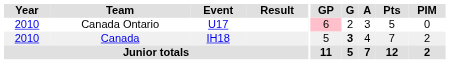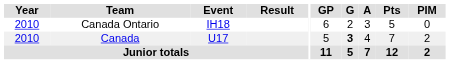 <table border="0" cellpadding="1" cellspacing="0" ID="Table3" style="text-align:center; width:40em">
 <tr ALIGN="center" bgcolor="#e0e0e0">
 <th>Year</th>
 <th>Team</th>
 <th>Event</th>
 <th>Result</th>
 <th rowspan="99" bgcolor="#ffffff"></th>
 <th>GP</th>
 <th>G</th>
 <th>A</th>
 <th>Pts</th>
 <th>PIM</th>
 </tr>
 <tr>
 <td><a href='#'>2010</a></td>
 <td>Canada Ontario</td>
-<td><a href='#'>U17</a></td>
+<td><a href='#'>IH18</a></td>
 <td></td>
-<td style="background: pink;">6</td>
+<td>6</td>
 <td>2</td>
 <td>3</td>
 <td>5</td>
 <td>0</td>
 </tr>
 <tr bgcolor="#f0f0f0">
 <td><a href='#'>2010</a></td>
 <td><a href='#'>Canada</a></td>
-<td><a href='#'>IH18</a></td>
+<td><a href='#'>U17</a></td>
 <td></td>
 <td>5</td>
 <td><strong>3</strong></td>
 <td>4</td>
 <td>7</td>
 <td>2</td>
 </tr>
 <tr bgcolor="#e0e0e0">
 <th colspan="4">Junior totals</th>
 <th>11</th>
 <th>5</th>
 <th>7</th>
 <th>12</th>
 <th>2</th>
 </tr>
 </table>
